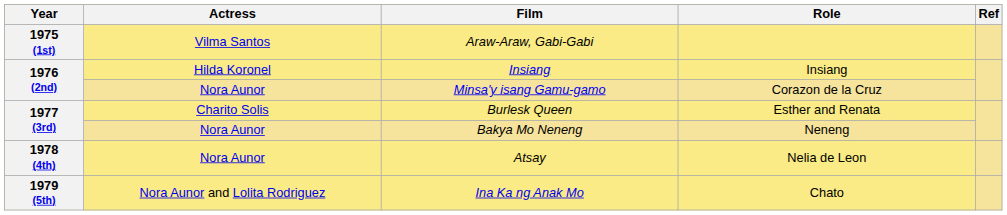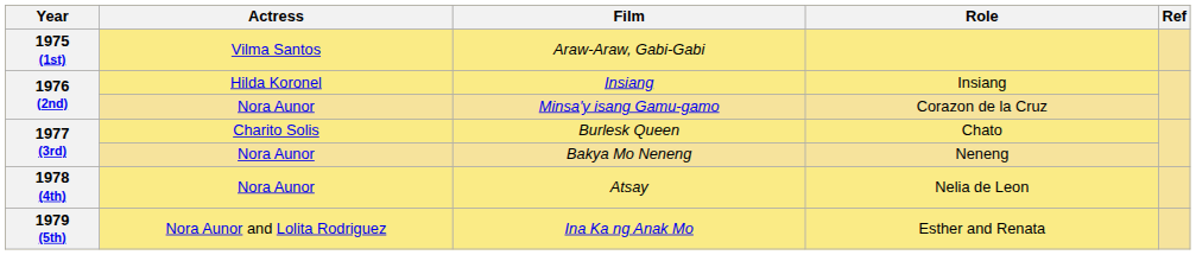 <table class="wikitable" rowspan="2" style="text-align:center; background: #f6e39c">
 <tr style="background:#bebebe;">
 <th scope="col" style="width:8%;">Year</th>
 <th scope="col" style="width:30%;">Actress</th>
 <th scope="col" style="width:30%;">Film</th>
 <th scope="col" style="width:30%;">Role</th>
 <th scope="col" style="width:2%;">Ref</th>
 </tr>
 <tr>
 <th scope="row" style="text-align:center">1975 <br><small><a href='#'>(1st)</a> </small></th>
 <td style="background:#FAEB86"><a href='#'>Vilma Santos</a></td>
 <td style="background:#FAEB86"><em>Araw-Araw, Gabi-Gabi</em></td>
 <td style="background:#FAEB86"></td>
 <td></td>
 </tr>
 <tr>
 <th scope="row" style="text-align:center" rowspan=2>1976 <br><small><a href='#'>(2nd)</a> </small></th>
 <td style="background:#FAEB86"><a href='#'>Hilda Koronel</a></td>
 <td style="background:#FAEB86"><em><a href='#'>Insiang</a></em></td>
 <td style="background:#FAEB86">Insiang</td>
 <td rowspan=2></td>
 </tr>
 <tr>
 <td><a href='#'>Nora Aunor</a></td>
 <td><em><a href='#'>Minsa'y isang Gamu-gamo</a></em></td>
 <td>Corazon de la Cruz</td>
 </tr>
 <tr>
 <th scope="row" style="text-align:center" rowspan=2>1977 <br><small><a href='#'>(3rd)</a> </small></th>
 <td style="background:#FAEB86"><a href='#'>Charito Solis</a></td>
 <td style="background:#FAEB86"><em>Burlesk Queen</em></td>
-<td style="background:#FAEB86">Esther and Renata</td>
+<td style="background:#FAEB86">Chato</td>
 <td rowspan=2></td>
 </tr>
 <tr>
 <td><a href='#'>Nora Aunor</a></td>
 <td><em>Bakya Mo Neneng</em></td>
 <td>Neneng</td>
 </tr>
 <tr>
 <th scope="row" style="text-align:center">1978 <br><small><a href='#'>(4th)</a> </small></th>
 <td style="background:#FAEB86"><a href='#'>Nora Aunor</a> </td>
 <td style="background:#FAEB86"><em>Atsay</em></td>
 <td style="background:#FAEB86">Nelia de Leon</td>
 <td></td>
 </tr>
 <tr>
 <th scope="row" style="text-align:center">1979 <br><small><a href='#'>(5th)</a> </small></th>
 <td style="background:#FAEB86"><a href='#'>Nora Aunor</a> and <a href='#'>Lolita Rodriguez</a></td>
 <td style="background:#FAEB86"><em><a href='#'>Ina Ka ng Anak Mo</a></em></td>
-<td style="background:#FAEB86">Chato</td>
+<td style="background:#FAEB86">Esther and Renata</td>
 <td></td>
 </tr>
 </table>
